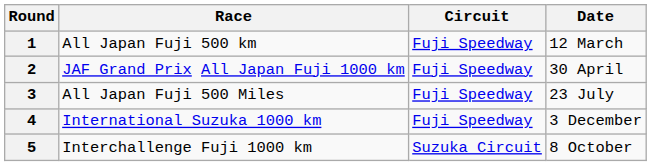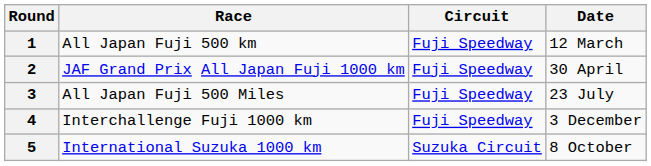 <table class="wikitable" style="font-size: 90%;">
 <tr>
 <th>Round</th>
 <th>Race</th>
 <th>Circuit</th>
 <th>Date</th>
 </tr>
 <tr>
 <th>1</th>
 <td>All Japan Fuji 500 km</td>
 <td><a href='#'>Fuji Speedway</a></td>
 <td>12 March</td>
 </tr>
 <tr>
 <th>2</th>
 <td><a href='#'>JAF Grand Prix</a> <a href='#'>All Japan Fuji 1000 km</a></td>
 <td><a href='#'>Fuji Speedway</a></td>
 <td>30 April</td>
 </tr>
 <tr>
 <th>3</th>
 <td>All Japan Fuji 500 Miles</td>
 <td><a href='#'>Fuji Speedway</a></td>
 <td>23 July</td>
 </tr>
 <tr>
 <th>4</th>
-<td><a href='#'>International Suzuka 1000 km</a></td>
+<td>Interchallenge Fuji 1000 km</td>
 <td><a href='#'>Fuji Speedway</a></td>
 <td>3 December</td>
 </tr>
 <tr>
 <th>5</th>
-<td>Interchallenge Fuji 1000 km</td>
+<td><a href='#'>International Suzuka 1000 km</a></td>
 <td><a href='#'>Suzuka Circuit</a></td>
 <td>8 October</td>
 </tr>
 </table>
